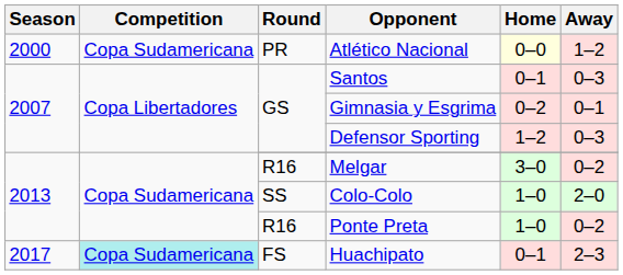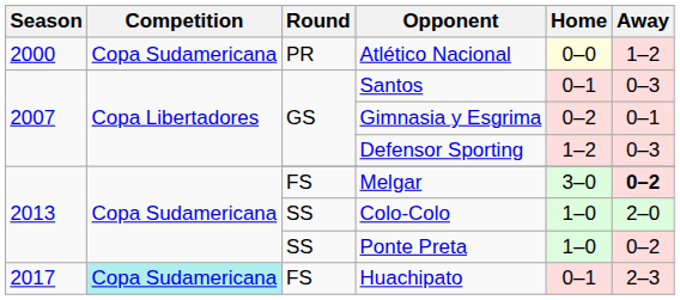 <table class="wikitable">
 <tr>
 <th>Season</th>
 <th>Competition</th>
 <th>Round</th>
 <th>Opponent</th>
 <th>Home</th>
 <th>Away</th>
 </tr>
 <tr>
 <td><a href='#'>2000</a></td>
 <td><a href='#'>Copa Sudamericana</a></td>
 <td>PR</td>
 <td> <a href='#'>Atlético Nacional</a></td>
 <td bgcolor="#ffffdd" style="text-align:center;">0–0</td>
 <td bgcolor="#ffdddd" style="text-align:center;">1–2</td>
 </tr>
 <tr>
 <td rowspan="3"><a href='#'>2007</a></td>
 <td rowspan="3"><a href='#'>Copa Libertadores</a></td>
 <td rowspan="3">GS</td>
 <td> <a href='#'>Santos</a></td>
 <td bgcolor="#ffdddd" style="text-align:center;">0–1</td>
 <td bgcolor="#ffdddd" style="text-align:center;">0–3</td>
 </tr>
 <tr>
 <td> <a href='#'>Gimnasia y Esgrima</a></td>
 <td bgcolor="#ffdddd" style="text-align:center;">0–2</td>
 <td bgcolor="#ffdddd" style="text-align:center;">0–1</td>
 </tr>
 <tr>
 <td> <a href='#'>Defensor Sporting</a></td>
 <td bgcolor="#ffdddd" style="text-align:center;">1–2</td>
 <td bgcolor="#ffdddd" style="text-align:center;">0–3</td>
 </tr>
 <tr>
 <td rowspan="4"><a href='#'>2013</a></td>
 <td rowspan="4"><a href='#'>Copa Sudamericana</a></td>
 </tr>
 <tr>
-<td>R16</td>
+<td>FS</td>
 <td> <a href='#'>Melgar</a></td>
 <td bgcolor="#ddffdd" style="text-align:center;">3–0</td>
-<td bgcolor="#ffdddd" style="text-align:center;">0–2</td>
+<td bgcolor="#ffdddd" style="text-align:center;"><strong>0–2</strong></td>
 </tr>
 <tr>
 <td>SS</td>
 <td> <a href='#'>Colo-Colo</a></td>
 <td bgcolor="#ddffdd" style="text-align:center;">1–0</td>
 <td bgcolor="#ddffdd" style="text-align:center;">2–0</td>
 </tr>
 <tr>
-<td>R16</td>
+<td>SS</td>
 <td> <a href='#'>Ponte Preta</a></td>
 <td bgcolor="#ddffdd" style="text-align:center;">1–0</td>
 <td bgcolor="#ffdddd" style="text-align:center;">0–2</td>
 </tr>
 <tr>
 <td><a href='#'>2017</a></td>
 <td style="background: paleturquoise;"><a href='#'>Copa Sudamericana</a></td>
 <td>FS</td>
 <td> <a href='#'>Huachipato</a></td>
 <td bgcolor="#ffdddd" style="text-align:center;">0–1</td>
 <td bgcolor="#ffdddd" style="text-align:center;">2–3</td>
 </tr>
 </table>
